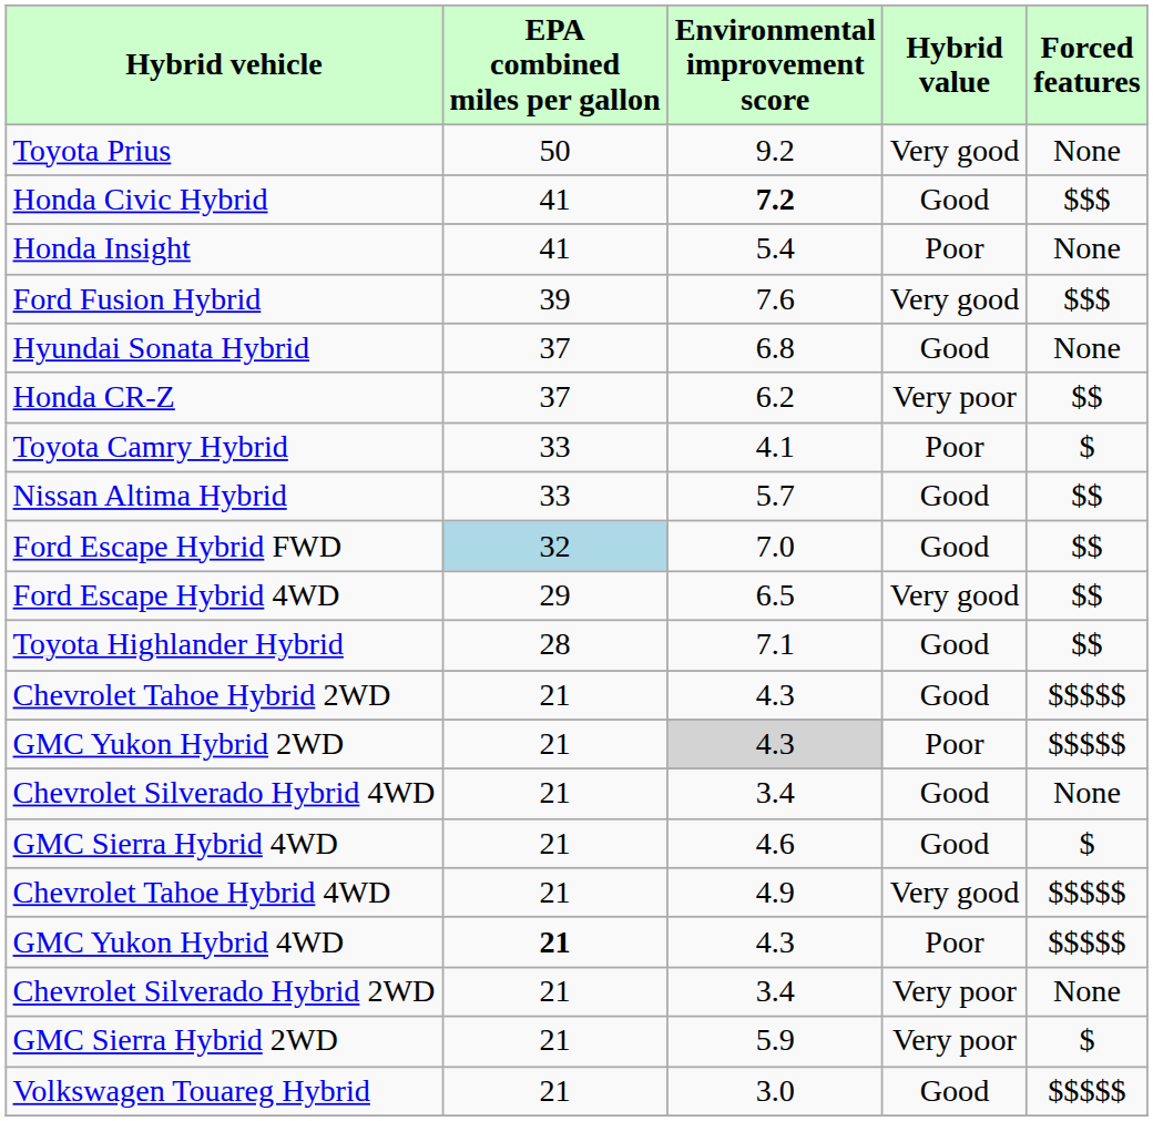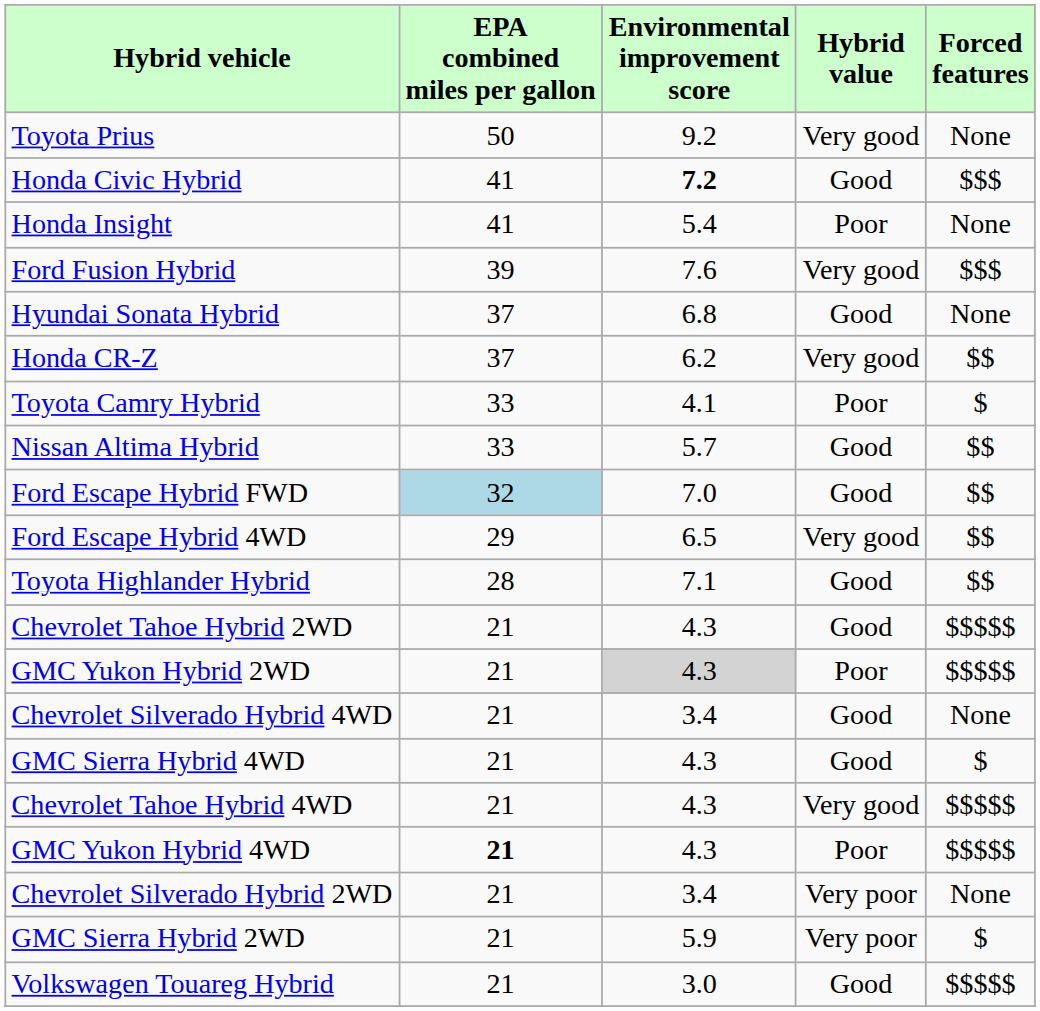 <table class="sortable wikitable" style="margin: 1em auto 1em auto">
 <tr>
 <th style="background:#cfc;">Hybrid vehicle</th>
 <th style="background:#cfc;">EPA<br> combined<br>miles per gallon</th>
 <th style="background:#cfc;">Environmental<br>improvement <br>score</th>
 <th style="background:#cfc;">Hybrid<br> value</th>
 <th style="background:#cfc;">Forced<br>features</th>
 </tr>
 <tr style="text-align:center;">
 <td align=left><a href='#'>Toyota Prius</a></td>
 <td>50</td>
 <td>9.2</td>
 <td>Very good</td>
 <td>None</td>
 </tr>
 <tr style="text-align:center;">
 <td style="text-align:left;"><a href='#'>Honda Civic Hybrid</a></td>
 <td>41</td>
 <td><strong>7.2</strong></td>
 <td>Good</td>
 <td>$$$</td>
 </tr>
 <tr style="text-align:center;">
 <td align=left><a href='#'>Honda Insight</a></td>
 <td>41</td>
 <td>5.4</td>
 <td>Poor</td>
 <td>None</td>
 </tr>
 <tr style="text-align:center;">
 <td style="text-align:left;"><a href='#'>Ford Fusion Hybrid</a></td>
 <td>39</td>
 <td>7.6</td>
 <td>Very good</td>
 <td>$$$</td>
 </tr>
 <tr style="text-align:center;">
 <td align=left><a href='#'>Hyundai Sonata Hybrid</a></td>
 <td>37</td>
 <td>6.8</td>
 <td>Good</td>
 <td>None</td>
 </tr>
 <tr style="text-align:center;">
 <td align=left><a href='#'>Honda CR-Z</a></td>
 <td>37</td>
 <td>6.2</td>
-<td>Very poor</td>
+<td>Very good</td>
 <td>$$</td>
 </tr>
 <tr style="text-align:center;">
 <td style="text-align:left;"><a href='#'>Toyota Camry Hybrid</a></td>
 <td>33</td>
 <td>4.1</td>
 <td>Poor</td>
 <td>$</td>
 </tr>
 <tr style="text-align:center;">
 <td style="text-align:left;"><a href='#'>Nissan Altima Hybrid</a></td>
 <td>33</td>
 <td>5.7</td>
 <td>Good</td>
 <td>$$</td>
 </tr>
 <tr style="text-align:center;">
 <td style="text-align:left;"><a href='#'>Ford Escape Hybrid</a> FWD</td>
 <td style="background: lightblue;">32</td>
 <td>7.0</td>
 <td>Good</td>
 <td>$$</td>
 </tr>
 <tr style="text-align:center;">
 <td style="text-align:left;"><a href='#'>Ford Escape Hybrid</a> 4WD</td>
 <td>29</td>
 <td>6.5</td>
 <td>Very good</td>
 <td>$$</td>
 </tr>
 <tr style="text-align:center;">
 <td style="text-align:left;"><a href='#'>Toyota Highlander Hybrid</a></td>
 <td>28</td>
 <td>7.1</td>
 <td>Good</td>
 <td>$$</td>
 </tr>
 <tr style="text-align:center;">
 <td style="text-align:left;"><a href='#'>Chevrolet Tahoe Hybrid</a> 2WD</td>
 <td>21</td>
 <td>4.3</td>
 <td>Good</td>
 <td>$$$$$</td>
 </tr>
 <tr style="text-align:center;">
 <td style="text-align:left;"><a href='#'>GMC Yukon Hybrid</a> 2WD</td>
 <td>21</td>
 <td style="background: lightgrey;">4.3</td>
 <td>Poor</td>
 <td>$$$$$</td>
 </tr>
 <tr style="text-align:center;">
 <td style="text-align:left;"><a href='#'>Chevrolet Silverado Hybrid</a> 4WD</td>
 <td>21</td>
 <td>3.4</td>
 <td>Good</td>
 <td>None</td>
 </tr>
 <tr style="text-align:center;">
 <td style="text-align:left;"><a href='#'>GMC Sierra Hybrid</a> 4WD</td>
 <td>21</td>
-<td>4.6</td>
+<td>4.3</td>
 <td>Good</td>
 <td>$</td>
 </tr>
 <tr style="text-align:center;">
 <td style="text-align:left;"><a href='#'>Chevrolet Tahoe Hybrid</a> 4WD</td>
 <td>21</td>
-<td>4.9</td>
+<td>4.3</td>
 <td>Very good</td>
 <td>$$$$$</td>
 </tr>
 <tr style="text-align:center;">
 <td style="text-align:left;"><a href='#'>GMC Yukon Hybrid</a> 4WD</td>
 <td><strong>21</strong></td>
 <td>4.3</td>
 <td>Poor</td>
 <td>$$$$$</td>
 </tr>
 <tr style="text-align:center;">
 <td style="text-align:left;"><a href='#'>Chevrolet Silverado Hybrid</a> 2WD</td>
 <td>21</td>
 <td>3.4</td>
 <td>Very poor</td>
 <td>None</td>
 </tr>
 <tr style="text-align:center;">
 <td style="text-align:left;"><a href='#'>GMC Sierra Hybrid</a> 2WD</td>
 <td>21</td>
 <td>5.9</td>
 <td>Very poor</td>
 <td>$</td>
 </tr>
 <tr style="text-align:center;">
 <td align=left><a href='#'>Volkswagen Touareg Hybrid</a></td>
 <td>21</td>
 <td>3.0</td>
 <td>Good</td>
 <td>$$$$$</td>
 </tr>
 <tr>
 </tr>
 </table>
